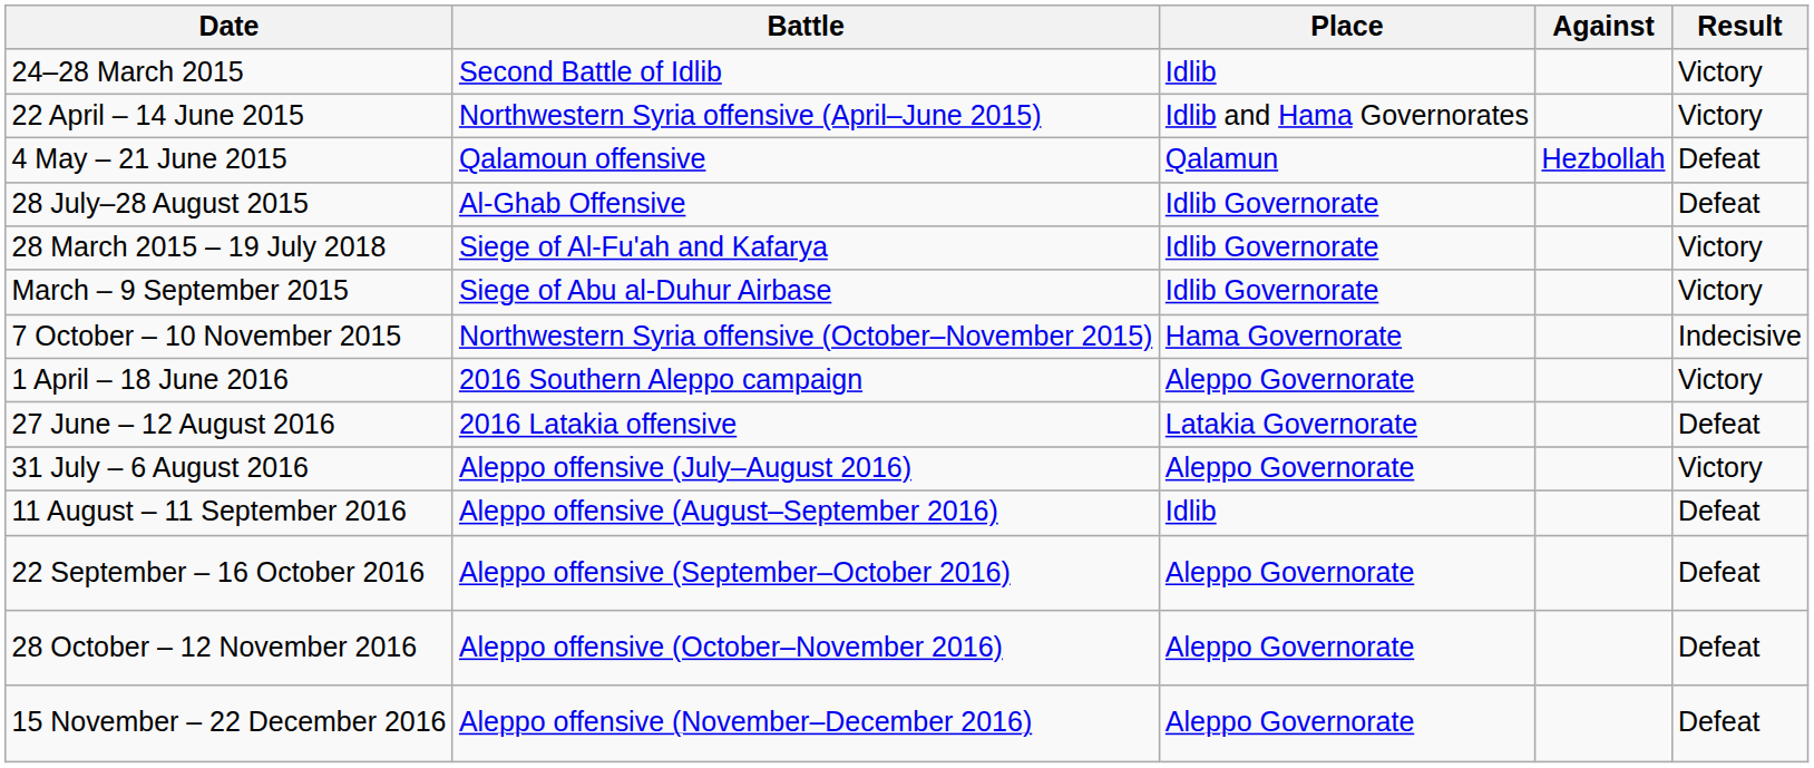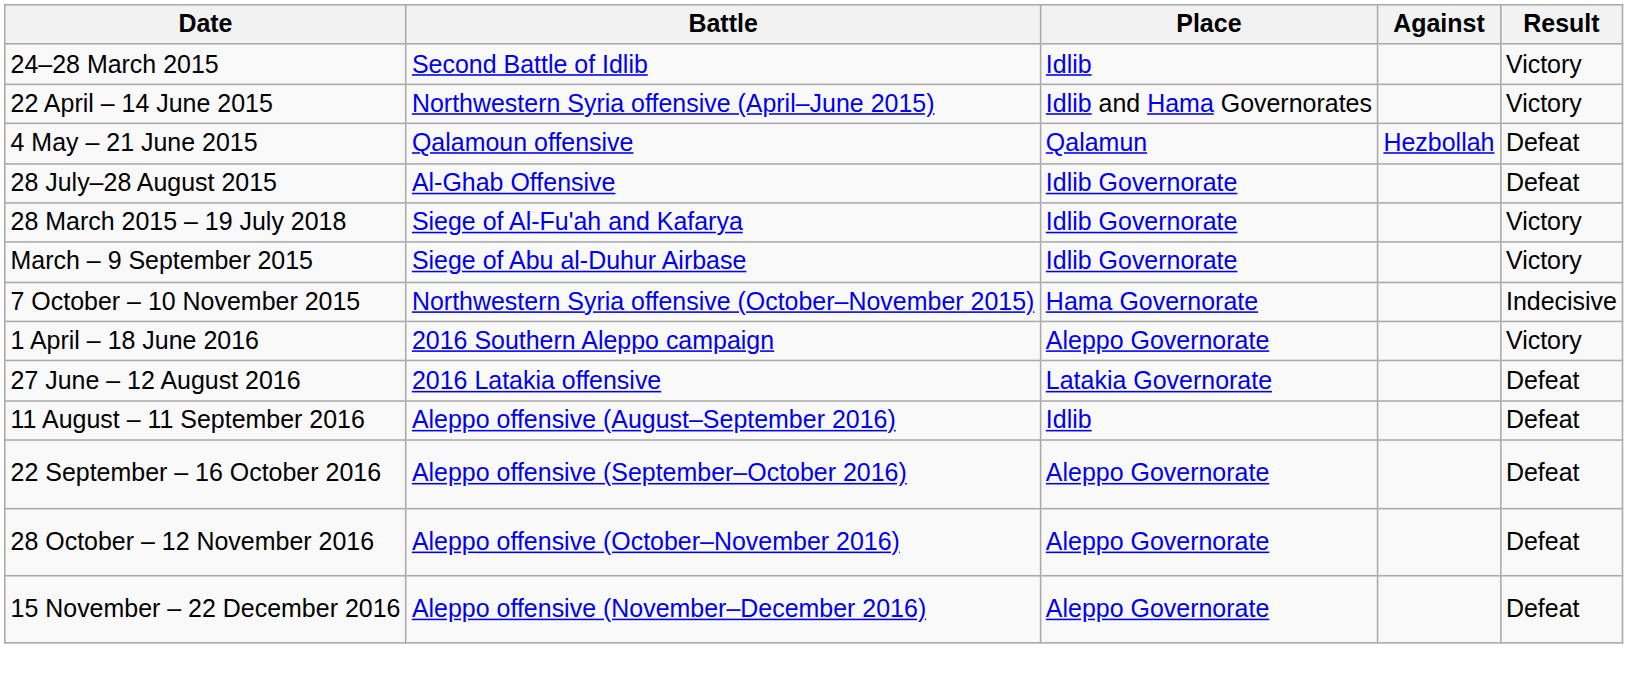 <table class="wikitable">
 <tr>
 <th>Date</th>
 <th>Battle</th>
 <th>Place</th>
 <th>Against</th>
 <th>Result</th>
 </tr>
 <tr>
 <td>24–28 March 2015</td>
 <td><a href='#'>Second Battle of Idlib</a></td>
 <td><a href='#'>Idlib</a></td>
 <td></td>
 <td>Victory</td>
 </tr>
 <tr>
 <td>22 April – 14 June 2015</td>
 <td><a href='#'>Northwestern Syria offensive (April–June 2015)</a></td>
 <td><a href='#'>Idlib</a> and <a href='#'>Hama</a> Governorates</td>
 <td></td>
 <td>Victory</td>
 </tr>
 <tr>
 <td>4 May – 21 June 2015</td>
 <td><a href='#'>Qalamoun offensive</a></td>
 <td><a href='#'>Qalamun</a></td>
 <td> <a href='#'>Hezbollah</a> <br> </td>
 <td>Defeat</td>
 </tr>
 <tr>
 <td>28 July–28 August 2015</td>
 <td><a href='#'>Al-Ghab Offensive</a></td>
 <td><a href='#'>Idlib Governorate</a></td>
 <td></td>
 <td>Defeat</td>
 </tr>
 <tr>
 <td>28 March 2015 – 19 July 2018</td>
 <td><a href='#'>Siege of Al-Fu'ah and Kafarya</a></td>
 <td><a href='#'>Idlib Governorate</a></td>
 <td></td>
 <td>Victory</td>
 </tr>
 <tr>
 <td>March – 9 September 2015</td>
 <td><a href='#'>Siege of Abu al-Duhur Airbase</a></td>
 <td><a href='#'>Idlib Governorate</a></td>
 <td></td>
 <td>Victory</td>
 </tr>
 <tr>
 <td>7 October – 10 November 2015</td>
 <td><a href='#'>Northwestern Syria offensive (October–November 2015)</a></td>
 <td><a href='#'>Hama Governorate</a></td>
 <td></td>
 <td>Indecisive</td>
 </tr>
 <tr>
 <td>1 April – 18 June 2016</td>
 <td><a href='#'>2016 Southern Aleppo campaign</a></td>
 <td><a href='#'>Aleppo Governorate</a></td>
 <td></td>
 <td>Victory</td>
 </tr>
 <tr>
 <td>27 June – 12 August 2016</td>
 <td><a href='#'>2016 Latakia offensive</a></td>
 <td><a href='#'>Latakia Governorate</a></td>
 <td></td>
 <td>Defeat</td>
 </tr>
 <tr>
-<td>31 July – 6 August 2016</td>
-<td><a href='#'>Aleppo offensive (July–August 2016)</a></td>
-<td><a href='#'>Aleppo Governorate</a></td>
-<td></td>
-<td>Victory</td>
-</tr>
-<tr>
 <td>11 August – 11 September 2016</td>
 <td><a href='#'>Aleppo offensive (August–September 2016)</a></td>
 <td><a href='#'>Idlib</a></td>
 <td></td>
 <td>Defeat</td>
 </tr>
 <tr>
 <td>22 September – 16 October 2016</td>
 <td><a href='#'>Aleppo offensive (September–October 2016)</a></td>
 <td><a href='#'>Aleppo Governorate</a></td>
 <td><br><br></td>
 <td>Defeat</td>
 </tr>
 <tr>
 <td>28 October – 12 November 2016</td>
 <td><a href='#'>Aleppo offensive (October–November 2016)</a></td>
 <td><a href='#'>Aleppo Governorate</a></td>
 <td><br><br></td>
 <td>Defeat</td>
 </tr>
 <tr>
 <td>15 November – 22 December 2016</td>
 <td><a href='#'>Aleppo offensive (November–December 2016)</a></td>
 <td><a href='#'>Aleppo Governorate</a></td>
 <td><br><br></td>
 <td>Defeat</td>
 </tr>
 </table>
